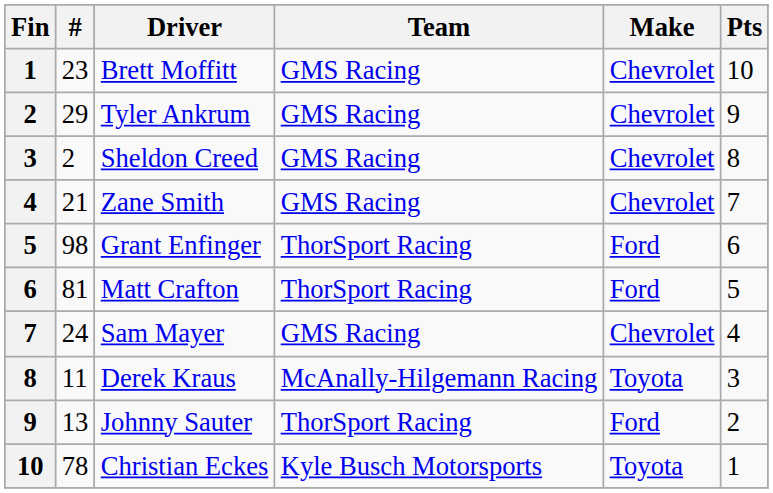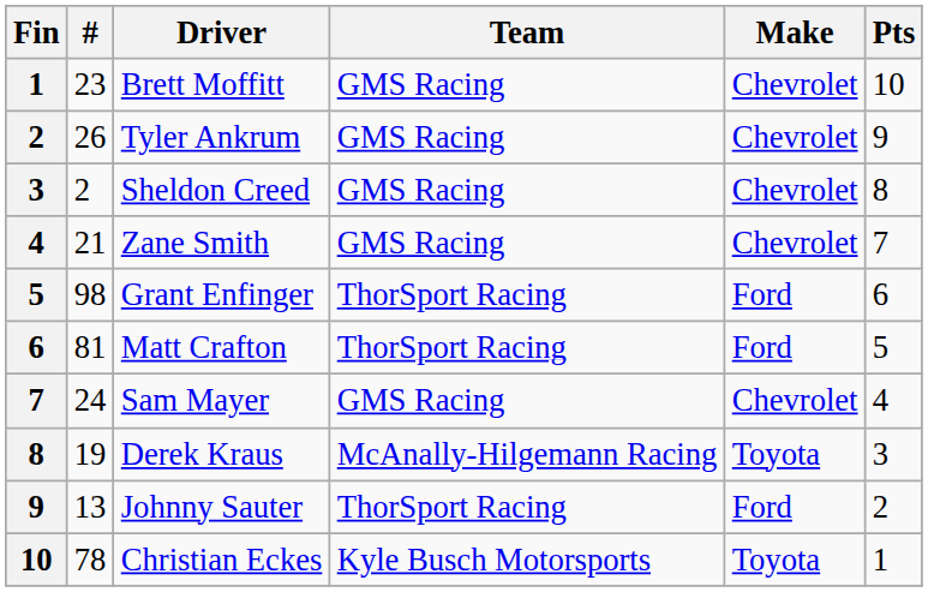 <table class="wikitable" style="font-size:95%">
 <tr>
 <th>Fin</th>
 <th>#</th>
 <th>Driver</th>
 <th>Team</th>
 <th>Make</th>
 <th>Pts</th>
 </tr>
 <tr>
 <th>1</th>
 <td>23</td>
 <td><a href='#'>Brett Moffitt</a></td>
 <td><a href='#'>GMS Racing</a></td>
 <td><a href='#'>Chevrolet</a></td>
 <td>10</td>
 </tr>
 <tr>
 <th>2</th>
-<td>29</td>
+<td>26</td>
 <td><a href='#'>Tyler Ankrum</a></td>
 <td><a href='#'>GMS Racing</a></td>
 <td><a href='#'>Chevrolet</a></td>
 <td>9</td>
 </tr>
 <tr>
 <th>3</th>
 <td>2</td>
 <td><a href='#'>Sheldon Creed</a></td>
 <td><a href='#'>GMS Racing</a></td>
 <td><a href='#'>Chevrolet</a></td>
 <td>8</td>
 </tr>
 <tr>
 <th>4</th>
 <td>21</td>
 <td><a href='#'>Zane Smith</a></td>
 <td><a href='#'>GMS Racing</a></td>
 <td><a href='#'>Chevrolet</a></td>
 <td>7</td>
 </tr>
 <tr>
 <th>5</th>
 <td>98</td>
 <td><a href='#'>Grant Enfinger</a></td>
 <td><a href='#'>ThorSport Racing</a></td>
 <td><a href='#'>Ford</a></td>
 <td>6</td>
 </tr>
 <tr>
 <th>6</th>
 <td>81</td>
 <td><a href='#'>Matt Crafton</a></td>
 <td><a href='#'>ThorSport Racing</a></td>
 <td><a href='#'>Ford</a></td>
 <td>5</td>
 </tr>
 <tr>
 <th>7</th>
 <td>24</td>
 <td><a href='#'>Sam Mayer</a></td>
 <td><a href='#'>GMS Racing</a></td>
 <td><a href='#'>Chevrolet</a></td>
 <td>4</td>
 </tr>
 <tr>
 <th>8</th>
-<td>11</td>
+<td>19</td>
 <td><a href='#'>Derek Kraus</a></td>
 <td><a href='#'>McAnally-Hilgemann Racing</a></td>
 <td><a href='#'>Toyota</a></td>
 <td>3</td>
 </tr>
 <tr>
 <th>9</th>
 <td>13</td>
 <td><a href='#'>Johnny Sauter</a></td>
 <td><a href='#'>ThorSport Racing</a></td>
 <td><a href='#'>Ford</a></td>
 <td>2</td>
 </tr>
 <tr>
 <th>10</th>
 <td>78</td>
 <td><a href='#'>Christian Eckes</a></td>
 <td><a href='#'>Kyle Busch Motorsports</a></td>
 <td><a href='#'>Toyota</a></td>
 <td>1</td>
 </tr>
 </table>
